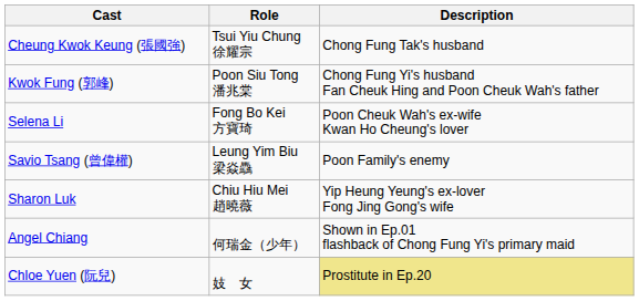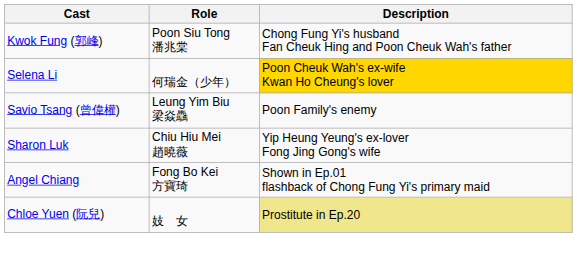 <table class="wikitable" width="60%">
 <tr>
 <th>Cast</th>
 <th>Role</th>
 <th>Description</th>
-</tr>
-<tr>
-<td><a href='#'>Cheung Kwok Keung</a> (<a href='#'>張國強</a>)</td>
-<td>Tsui Yiu Chung<br>徐耀宗</td>
-<td>Chong Fung Tak's husband</td>
 </tr>
 <tr>
 <td><a href='#'>Kwok Fung</a> (<a href='#'>郭峰</a>)</td>
 <td>Poon Siu Tong<br>潘兆棠</td>
 <td>Chong Fung Yi's husband<br>Fan Cheuk Hing and Poon Cheuk Wah's father</td>
 </tr>
 <tr>
 <td><a href='#'>Selena Li</a></td>
-<td>Fong Bo Kei<br>方寶琦</td>
-<td>Poon Cheuk Wah's ex-wife<br>Kwan Ho Cheung's lover</td>
+<td><br>何瑞金（少年）</td>
+<td style="background: gold;">Poon Cheuk Wah's ex-wife<br>Kwan Ho Cheung's lover</td>
 </tr>
 <tr>
 <td><a href='#'>Savio Tsang</a> (<a href='#'>曾偉權</a>)</td>
 <td>Leung Yim Biu<br>梁焱驫</td>
 <td>Poon Family's enemy</td>
 </tr>
 <tr>
 <td><a href='#'>Sharon Luk</a></td>
 <td>Chiu Hiu Mei<br>趙曉薇</td>
 <td>Yip Heung Yeung's ex-lover<br>Fong Jing Gong's wife</td>
 </tr>
 <tr>
 <td><a href='#'>Angel Chiang</a></td>
-<td><br>何瑞金（少年）</td>
+<td>Fong Bo Kei<br>方寶琦</td>
 <td>Shown in Ep.01<br>flashback of Chong Fung Yi's primary maid</td>
 </tr>
 <tr>
 <td><a href='#'>Chloe Yuen</a> (<a href='#'>阮兒</a>)</td>
 <td><br>妓　女</td>
 <td style="background: khaki;">Prostitute in Ep.20</td>
 </tr>
 </table>
